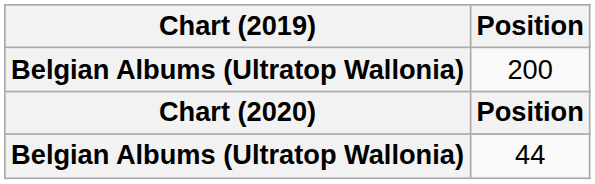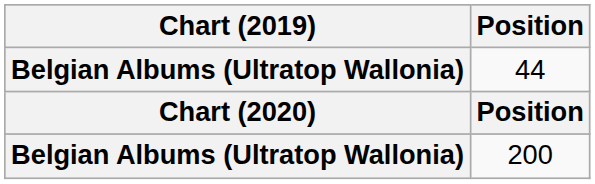 <table class="wikitable plainrowheaders" style="text-align:center">
 <tr>
 <th scope="col">Chart (2019)</th>
 <th scope="col">Position</th>
 </tr>
 <tr>
 <th scope="row">Belgian Albums (Ultratop Wallonia)</th>
-<td>200</td>
+<td>44</td>
 </tr>
 <tr>
 <th scope="col">Chart (2020)</th>
 <th scope="col">Position</th>
 </tr>
 <tr>
 <th scope="row">Belgian Albums (Ultratop Wallonia)</th>
-<td>44</td>
+<td>200</td>
 </tr>
 </table>
